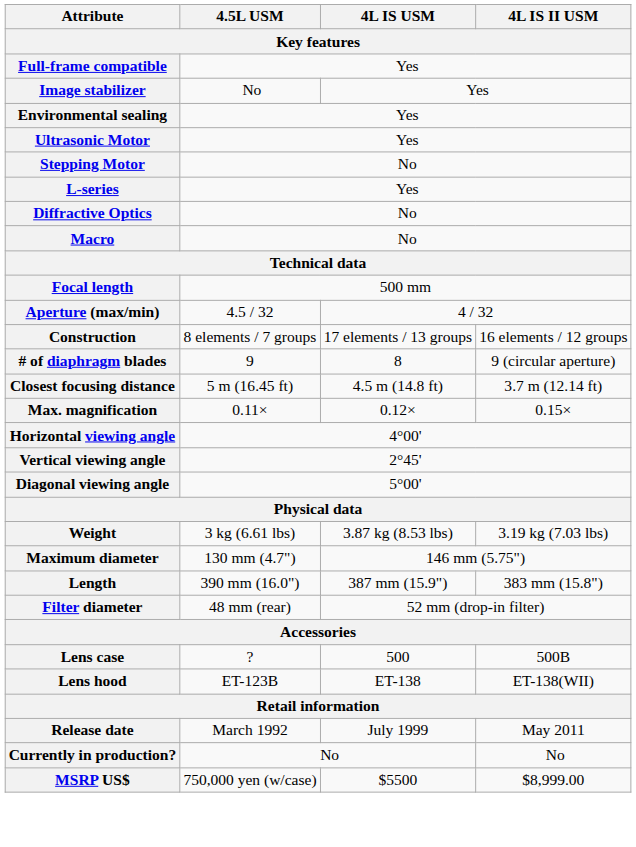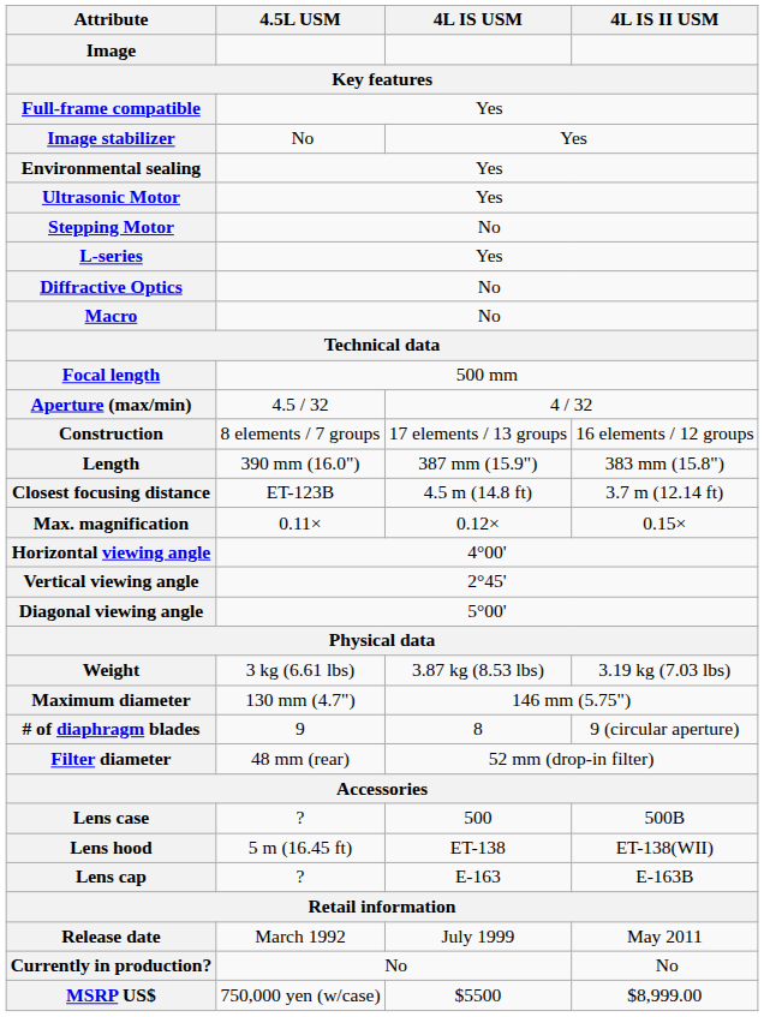 <table class="wikitable" style="margin: 1em auto; text-align:center;">
 <tr>
 <th>Attribute</th>
 <th>4.5L USM</th>
 <th>4L IS USM</th>
 <th>4L IS II USM</th>
+</tr>
+<tr>
+<th>Image</th>
+<td></td>
+<td></td>
+<td><br></td>
 </tr>
 <tr>
 <th colspan=4>Key features</th>
 </tr>
 <tr>
 <th><a href='#'>Full-frame compatible</a></th>
 <td colspan=3> Yes</td>
 </tr>
 <tr>
 <th><a href='#'>Image stabilizer</a></th>
 <td> No</td>
 <td colspan=2> Yes</td>
 </tr>
 <tr>
 <th>Environmental sealing</th>
 <td colspan=3> Yes</td>
 </tr>
 <tr>
 <th><a href='#'>Ultrasonic Motor</a></th>
 <td colspan=3> Yes</td>
 </tr>
 <tr>
 <th><a href='#'>Stepping Motor</a></th>
 <td colspan=3> No</td>
 </tr>
 <tr>
 <th><a href='#'>L-series</a></th>
 <td colspan=3> Yes</td>
 </tr>
 <tr>
 <th><a href='#'>Diffractive Optics</a></th>
 <td colspan=3> No</td>
 </tr>
 <tr>
 <th><a href='#'>Macro</a></th>
 <td colspan=3> No</td>
 </tr>
 <tr>
 <th colspan=4>Technical data</th>
 </tr>
 <tr>
 <th><a href='#'>Focal length</a></th>
 <td colspan=3>500 mm</td>
 </tr>
 <tr>
 <th><a href='#'>Aperture</a> (max/min)</th>
 <td>4.5 / 32</td>
 <td colspan=2>4 / 32</td>
 </tr>
 <tr>
 <th>Construction</th>
 <td>8 elements / 7 groups</td>
 <td>17 elements / 13 groups</td>
 <td>16 elements / 12 groups</td>
 </tr>
 <tr>
-<th># of <a href='#'>diaphragm</a> blades</th>
-<td>9</td>
-<td>8</td>
-<td>9 (circular aperture)</td>
+<th>Length</th>
+<td>390 mm (16.0")</td>
+<td>387 mm (15.9")</td>
+<td>383 mm (15.8")</td>
 </tr>
 <tr>
 <th>Closest focusing distance</th>
-<td>5 m (16.45 ft)</td>
+<td>ET-123B</td>
 <td>4.5 m (14.8 ft)</td>
 <td>3.7 m (12.14 ft)</td>
 </tr>
 <tr>
 <th>Max. magnification</th>
 <td>0.11×</td>
 <td>0.12×</td>
 <td>0.15×</td>
 </tr>
 <tr>
 <th>Horizontal <a href='#'>viewing angle</a></th>
 <td colspan=3>4°00'</td>
 </tr>
 <tr>
 <th>Vertical viewing angle</th>
 <td colspan=3>2°45'</td>
 </tr>
 <tr>
 <th>Diagonal viewing angle</th>
 <td colspan=3>5°00'</td>
 </tr>
 <tr>
 <th colspan=4>Physical data</th>
 </tr>
 <tr>
 <th>Weight</th>
 <td>3 kg (6.61 lbs)</td>
 <td>3.87 kg (8.53 lbs)</td>
 <td>3.19 kg (7.03 lbs)</td>
 </tr>
 <tr>
 <th>Maximum diameter</th>
 <td>130 mm (4.7")</td>
 <td colspan=2>146 mm (5.75")</td>
 </tr>
 <tr>
-<th>Length</th>
-<td>390 mm (16.0")</td>
-<td>387 mm (15.9")</td>
-<td>383 mm (15.8")</td>
+<th># of <a href='#'>diaphragm</a> blades</th>
+<td>9</td>
+<td>8</td>
+<td>9 (circular aperture)</td>
 </tr>
 <tr>
 <th><a href='#'>Filter</a> diameter</th>
 <td>48 mm (rear)</td>
 <td colspan=2>52 mm (drop-in filter)</td>
 </tr>
 <tr>
 <th colspan=4>Accessories</th>
 </tr>
 <tr>
 <th>Lens case</th>
 <td>?</td>
 <td>500</td>
 <td>500B</td>
 </tr>
 <tr>
 <th>Lens hood</th>
-<td>ET-123B</td>
+<td>5 m (16.45 ft)</td>
 <td>ET-138</td>
 <td>ET-138(WII)</td>
+</tr>
+<tr>
+<th>Lens cap</th>
+<td>?</td>
+<td>E-163</td>
+<td>E-163B</td>
 </tr>
 <tr>
 <th colspan=4>Retail information</th>
 </tr>
 <tr>
 <th>Release date</th>
 <td>March 1992</td>
 <td>July 1999</td>
 <td>May 2011</td>
 </tr>
 <tr>
 <th>Currently in production?</th>
 <td colspan=2> No</td>
 <td align=center> No</td>
 </tr>
 <tr>
 <th><a href='#'>MSRP</a> US$</th>
 <td>750,000 yen (w/case)</td>
 <td>$5500</td>
 <td>$8,999.00</td>
 </tr>
 </table>
